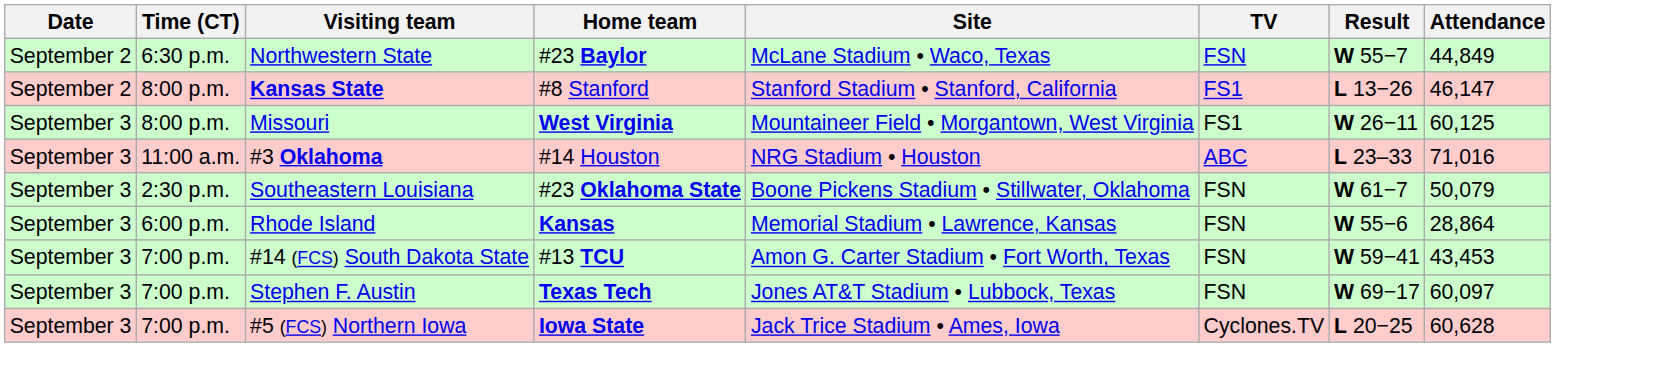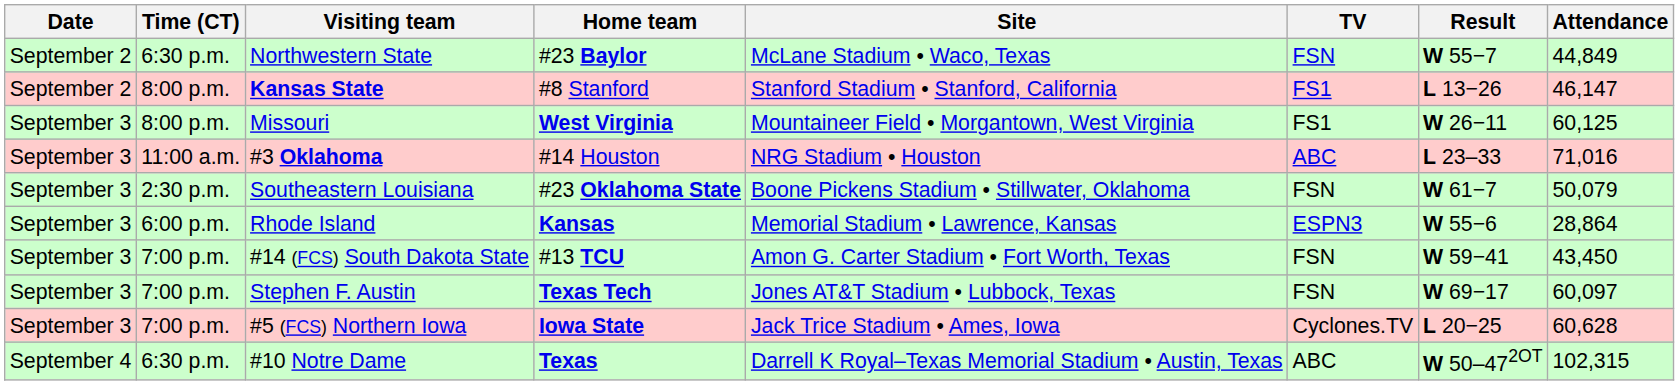 <table class="wikitable" style="font-size:95%;">
 <tr>
 <th>Date</th>
 <th>Time (CT)</th>
 <th>Visiting team</th>
 <th>Home team</th>
 <th>Site</th>
 <th>TV</th>
 <th>Result</th>
 <th>Attendance</th>
 </tr>
 <tr bgcolor=ccffcc>
 <td>September 2</td>
 <td>6:30 p.m.</td>
 <td><a href='#'>Northwestern State</a></td>
 <td>#23 <strong><a href='#'>Baylor</a></strong></td>
 <td><a href='#'>McLane Stadium</a> • <a href='#'>Waco, Texas</a></td>
 <td><a href='#'>FSN</a></td>
 <td><strong>W</strong> 55−7</td>
 <td>44,849</td>
 </tr>
 <tr bgcolor=ffcccc>
 <td>September 2</td>
 <td>8:00 p.m.</td>
 <td><strong><a href='#'>Kansas State</a></strong></td>
 <td>#8 <a href='#'>Stanford</a></td>
 <td><a href='#'>Stanford Stadium</a> • <a href='#'>Stanford, California</a></td>
 <td><a href='#'>FS1</a></td>
 <td><strong>L</strong> 13−26</td>
 <td>46,147</td>
 </tr>
 <tr bgcolor=ccffcc>
 <td>September 3</td>
 <td>8:00 p.m.</td>
 <td><a href='#'>Missouri</a></td>
 <td><strong><a href='#'>West Virginia</a></strong></td>
 <td><a href='#'>Mountaineer Field</a> • <a href='#'>Morgantown, West Virginia</a></td>
 <td>FS1</td>
 <td><strong>W</strong> 26−11</td>
 <td>60,125</td>
 </tr>
 <tr bgcolor=ffcccc>
 <td>September 3</td>
 <td>11:00 a.m.</td>
 <td>#3 <strong><a href='#'>Oklahoma</a></strong></td>
 <td>#14 <a href='#'>Houston</a></td>
 <td><a href='#'>NRG Stadium</a> • <a href='#'>Houston</a></td>
 <td><a href='#'>ABC</a></td>
 <td><strong>L</strong> 23–33</td>
 <td>71,016</td>
 </tr>
 <tr bgcolor=ccffcc>
 <td>September 3</td>
 <td>2:30 p.m.</td>
 <td><a href='#'>Southeastern Louisiana</a></td>
 <td>#23 <strong><a href='#'>Oklahoma State</a></strong></td>
 <td><a href='#'>Boone Pickens Stadium</a> • <a href='#'>Stillwater, Oklahoma</a></td>
 <td>FSN</td>
 <td><strong>W</strong> 61−7</td>
 <td>50,079</td>
 </tr>
 <tr bgcolor=ccffcc>
 <td>September 3</td>
 <td>6:00 p.m.</td>
 <td><a href='#'>Rhode Island</a></td>
 <td><strong><a href='#'>Kansas</a></strong></td>
 <td><a href='#'>Memorial Stadium</a> • <a href='#'>Lawrence, Kansas</a></td>
-<td>FSN</td>
+<td><a href='#'>ESPN3</a></td>
 <td><strong>W</strong> 55−6</td>
 <td>28,864</td>
 </tr>
 <tr bgcolor=ccffcc>
 <td>September 3</td>
 <td>7:00 p.m.</td>
 <td>#14 <small>(<a href='#'>FCS</a>)</small> <a href='#'>South Dakota State</a></td>
 <td>#13 <strong><a href='#'>TCU</a></strong></td>
 <td><a href='#'>Amon G. Carter Stadium</a> • <a href='#'>Fort Worth, Texas</a></td>
 <td>FSN</td>
 <td><strong>W</strong> 59−41</td>
-<td>43,453</td>
+<td>43,450</td>
 </tr>
 <tr bgcolor=ccffcc>
 <td>September 3</td>
 <td>7:00 p.m.</td>
 <td><a href='#'>Stephen F. Austin</a></td>
 <td><strong><a href='#'>Texas Tech</a></strong></td>
 <td><a href='#'>Jones AT&T Stadium</a> • <a href='#'>Lubbock, Texas</a></td>
 <td>FSN</td>
 <td><strong>W</strong> 69−17</td>
 <td>60,097</td>
 </tr>
 <tr bgcolor=ffcccc>
 <td>September 3</td>
 <td>7:00 p.m.</td>
 <td>#5 <small>(<a href='#'>FCS</a>)</small> <a href='#'>Northern Iowa</a></td>
 <td><strong><a href='#'>Iowa State</a></strong></td>
 <td><a href='#'>Jack Trice Stadium</a> • <a href='#'>Ames, Iowa</a></td>
 <td>Cyclones.TV</td>
 <td><strong>L</strong> 20−25</td>
 <td>60,628</td>
 </tr>
+<tr bgcolor=ccffcc>
+<td>September 4</td>
+<td>6:30 p.m.</td>
+<td>#10 <a href='#'>Notre Dame</a></td>
+<td><strong><a href='#'>Texas</a></strong></td>
+<td><a href='#'>Darrell K Royal–Texas Memorial Stadium</a> • <a href='#'>Austin, Texas</a></td>
+<td>ABC</td>
+<td><strong>W</strong> 50–47<sup>2OT</sup></td>
+<td>102,315</td>
+</tr>
 </table>
